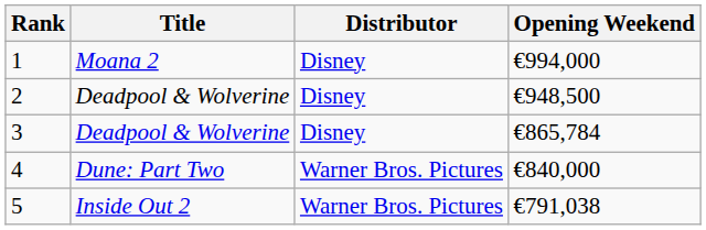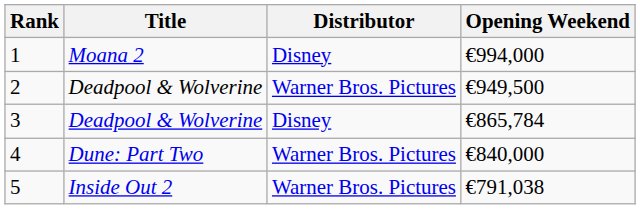 <table class="wikitable sortable" style="margin:auto; margin:auto;">
 <tr>
 <th>Rank</th>
 <th>Title</th>
 <th>Distributor</th>
 <th>Opening Weekend</th>
 </tr>
 <tr>
 <td>1</td>
 <td><em><a href='#'>Moana 2</a> </em> </td>
 <td><a href='#'>Disney</a></td>
 <td>€994,000</td>
 </tr>
 <tr>
 <td>2</td>
 <td><em>Deadpool & Wolverine</em></td>
-<td><a href='#'>Disney</a></td>
-<td>€948,500 </td>
+<td><a href='#'>Warner Bros. Pictures</a></td>
+<td>€949,500 </td>
 </tr>
 <tr>
 <td>3</td>
 <td><em><a href='#'>Deadpool & Wolverine</a> </em></td>
 <td><a href='#'>Disney</a></td>
 <td>€865,784</td>
 </tr>
 <tr>
 <td>4</td>
 <td><em><a href='#'>Dune: Part Two</a> </em></td>
 <td><a href='#'>Warner Bros. Pictures</a></td>
 <td>€840,000</td>
 </tr>
 <tr>
 <td>5</td>
 <td><em><a href='#'>Inside Out 2</a></em></td>
 <td><a href='#'>Warner Bros. Pictures</a></td>
 <td>€791,038</td>
 </tr>
 </table>
